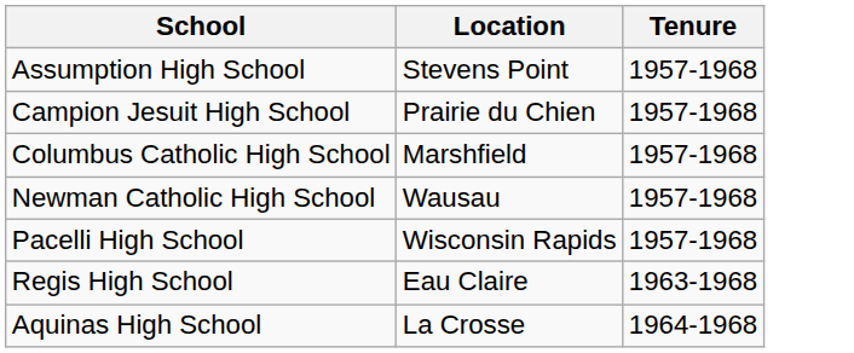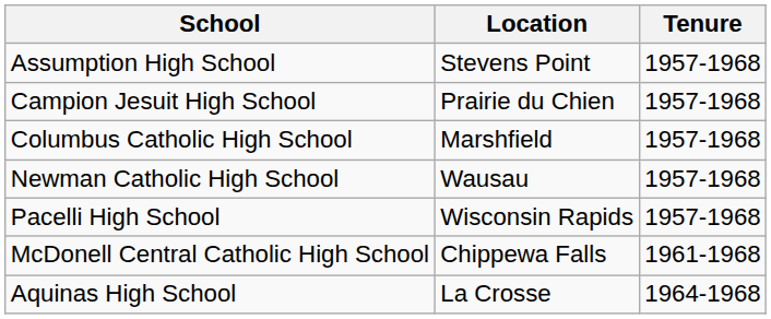 <table class="wikitable">
 <tr>
 <th>School</th>
 <th>Location</th>
 <th>Tenure</th>
 </tr>
 <tr>
 <td>Assumption High School</td>
 <td>Stevens Point</td>
 <td>1957-1968</td>
 </tr>
 <tr>
 <td>Campion Jesuit High School</td>
 <td>Prairie du Chien</td>
 <td>1957-1968</td>
 </tr>
 <tr>
 <td>Columbus Catholic High School</td>
 <td>Marshfield</td>
 <td>1957-1968</td>
 </tr>
 <tr>
 <td>Newman Catholic High School</td>
 <td>Wausau</td>
 <td>1957-1968</td>
 </tr>
 <tr>
 <td>Pacelli High School</td>
 <td>Wisconsin Rapids</td>
 <td>1957-1968</td>
 </tr>
 <tr>
-<td>Regis High School</td>
-<td>Eau Claire</td>
-<td>1963-1968</td>
+<td>McDonell Central Catholic High School</td>
+<td>Chippewa Falls</td>
+<td>1961-1968</td>
 </tr>
 <tr>
 <td>Aquinas High School</td>
 <td>La Crosse</td>
 <td>1964-1968</td>
 </tr>
 </table>
